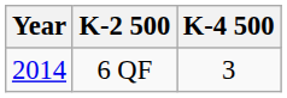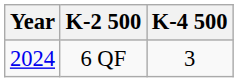 <table class="wikitable" style="text-align:center;">
 <tr>
 <th>Year</th>
 <th>K-2 500</th>
 <th>K-4 500</th>
 </tr>
 <tr>
-<td><a href='#'>2014</a></td>
+<td><a href='#'>2024</a></td>
 <td>6 QF</td>
 <td>3</td>
 </tr>
 </table>
